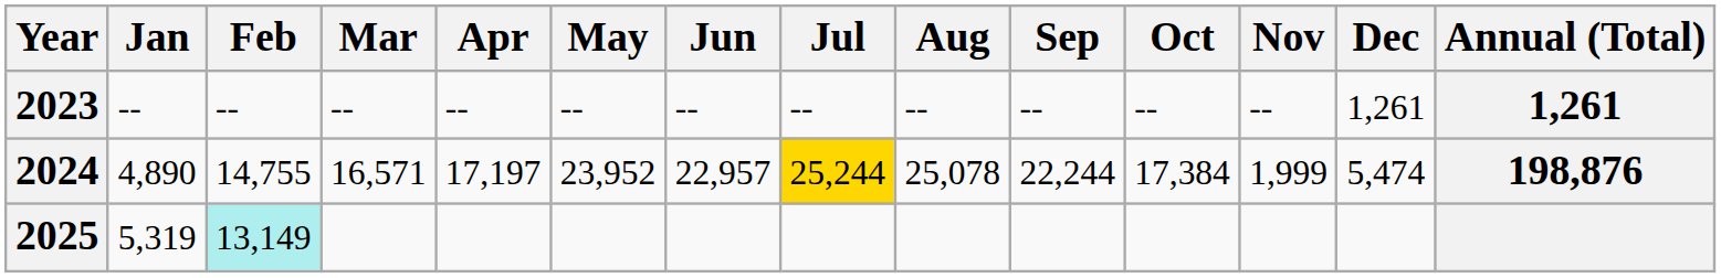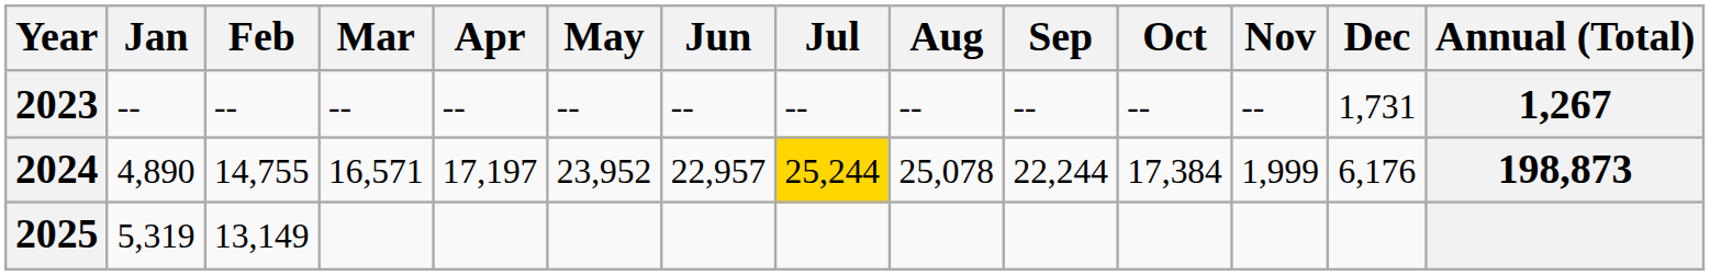 <table class="wikitable">
 <tr>
 <th>Year</th>
 <th>Jan</th>
 <th>Feb</th>
 <th>Mar</th>
 <th>Apr</th>
 <th>May</th>
 <th>Jun</th>
 <th>Jul</th>
 <th>Aug</th>
 <th>Sep</th>
 <th>Oct</th>
 <th>Nov</th>
 <th>Dec</th>
 <th>Annual (Total)</th>
 </tr>
 <tr>
 <th>2023</th>
 <td><small>--</small></td>
 <td><small>--</small></td>
 <td><small>--</small></td>
 <td><small>--</small></td>
 <td><small>--</small></td>
 <td><small>--</small></td>
 <td><small>--</small></td>
 <td><small>--</small></td>
 <td><small>--</small></td>
 <td><small>--</small></td>
 <td><small>--</small></td>
-<td><small>1,261</small></td>
-<th>1,261</th>
+<td><small>1,731</small></td>
+<th>1,267</th>
 </tr>
 <tr>
 <th>2024</th>
 <td><small>4,890</small></td>
 <td><small>14,755</small></td>
 <td><small>16,571</small></td>
 <td><small>17,197</small></td>
 <td><small>23,952</small></td>
 <td><small>22,957</small></td>
 <td style="background: gold;"><small>25,244</small></td>
 <td><small>25,078</small></td>
 <td><small>22,244</small></td>
 <td><small>17,384</small></td>
 <td><small>1,999</small></td>
-<td><small>5,474</small></td>
-<th>198,876</th>
+<td><small>6,176</small></td>
+<th>198,873</th>
 </tr>
 <tr>
 <th>2025</th>
 <td><small>5,319</small></td>
-<td style="background: paleturquoise;"><small>13,149</small></td>
+<td><small>13,149</small></td>
 <td></td>
 <td></td>
 <td></td>
 <td></td>
 <td></td>
 <td></td>
 <td></td>
 <td></td>
 <td></td>
 <td></td>
 <th></th>
 </tr>
 </table>
